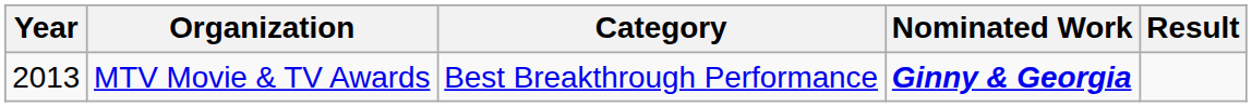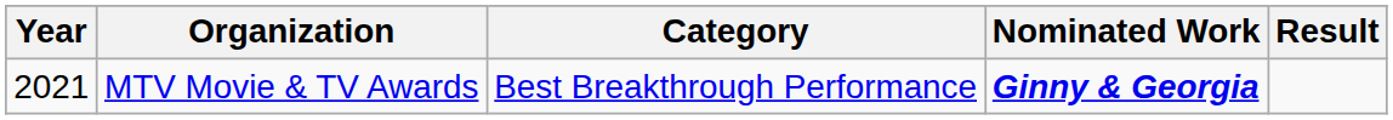 <table class="wikitable">
 <tr>
 <th>Year</th>
 <th>Organization</th>
 <th>Category</th>
 <th>Nominated Work</th>
 <th>Result</th>
 </tr>
 <tr>
-<td>2013</td>
+<td>2021</td>
 <td><a href='#'>MTV Movie & TV Awards</a></td>
 <td><a href='#'>Best Breakthrough Performance</a></td>
 <td><strong><em><a href='#'>Ginny & Georgia</a></em></strong></td>
 <td></td>
 </tr>
 </table>
